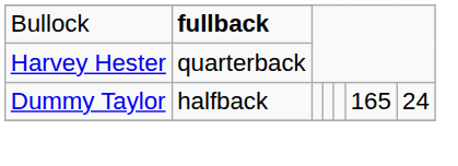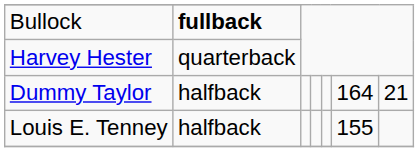 <table class="wikitable">
 <tr>
 </tr>
 <tr>
 <td>Bullock</td>
 <td><strong>fullback</strong></td>
 </tr>
 <tr>
 <td><a href='#'>Harvey Hester</a></td>
 <td>quarterback</td>
 </tr>
 <tr>
 <td><a href='#'>Dummy Taylor</a></td>
 <td>halfback</td>
 <td></td>
 <td></td>
 <td></td>
-<td>165</td>
-<td>24</td>
+<td>164</td>
+<td>21</td>
+</tr>
+<tr>
+<td>Louis E. Tenney</td>
+<td>halfback</td>
+<td></td>
+<td></td>
+<td></td>
+<td>155</td>
+<td></td>
 </tr>
 <tr>
 </tr>
 </table>
